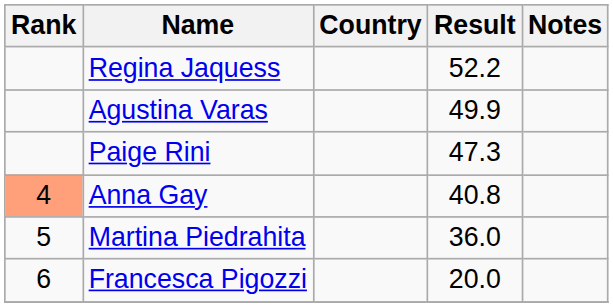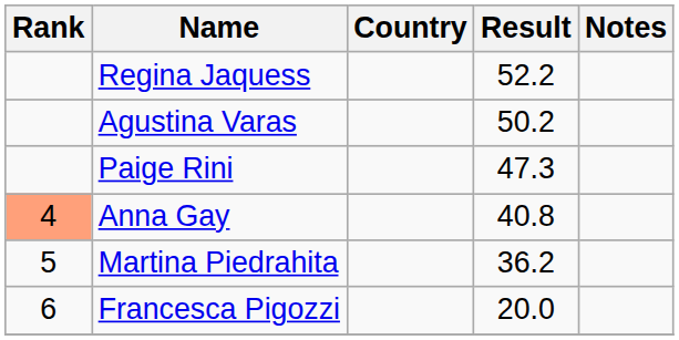 <table class="wikitable sortable" style="text-align:center;">
 <tr>
 <th>Rank</th>
 <th>Name</th>
 <th>Country</th>
 <th>Result</th>
 <th>Notes</th>
 </tr>
 <tr>
 <td></td>
 <td align=left><a href='#'>Regina Jaquess</a></td>
 <td align=left></td>
 <td>52.2</td>
 <td></td>
 </tr>
 <tr>
 <td></td>
 <td align=left><a href='#'>Agustina Varas</a></td>
 <td align=left></td>
-<td>49.9</td>
+<td>50.2</td>
 <td></td>
 </tr>
 <tr>
 <td></td>
 <td align=left><a href='#'>Paige Rini</a></td>
 <td align=left></td>
 <td>47.3</td>
 <td></td>
 </tr>
 <tr>
 <td style="background: lightsalmon;">4</td>
 <td align=left><a href='#'>Anna Gay</a></td>
 <td align=left></td>
 <td>40.8</td>
 <td></td>
 </tr>
 <tr>
 <td>5</td>
 <td align=left><a href='#'>Martina Piedrahita</a></td>
 <td align=left></td>
-<td>36.0</td>
+<td>36.2</td>
 <td></td>
 </tr>
 <tr>
 <td>6</td>
 <td align=left><a href='#'>Francesca Pigozzi</a></td>
 <td align=left></td>
 <td>20.0</td>
 <td></td>
 </tr>
 <tr>
 </tr>
 </table>
